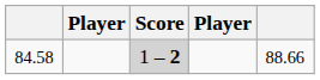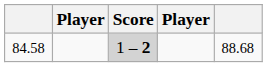 <table class="wikitable" style="font-size:95%">
 <tr>
 <th width="35"></th>
 <th>Player</th>
 <th>Score</th>
 <th>Player</th>
 <th width="35"></th>
 </tr>
 <tr>
 <td align=center><small><span>84.58</span></small></td>
 <td align=left></td>
 <td align="center" style="background: lightgrey;">1 – <strong>2</strong></td>
 <td align=left></td>
-<td align=center><small><span>88.66</span></small></td>
+<td align=center><small><span>88.68</span></small></td>
 </tr>
 </table>
